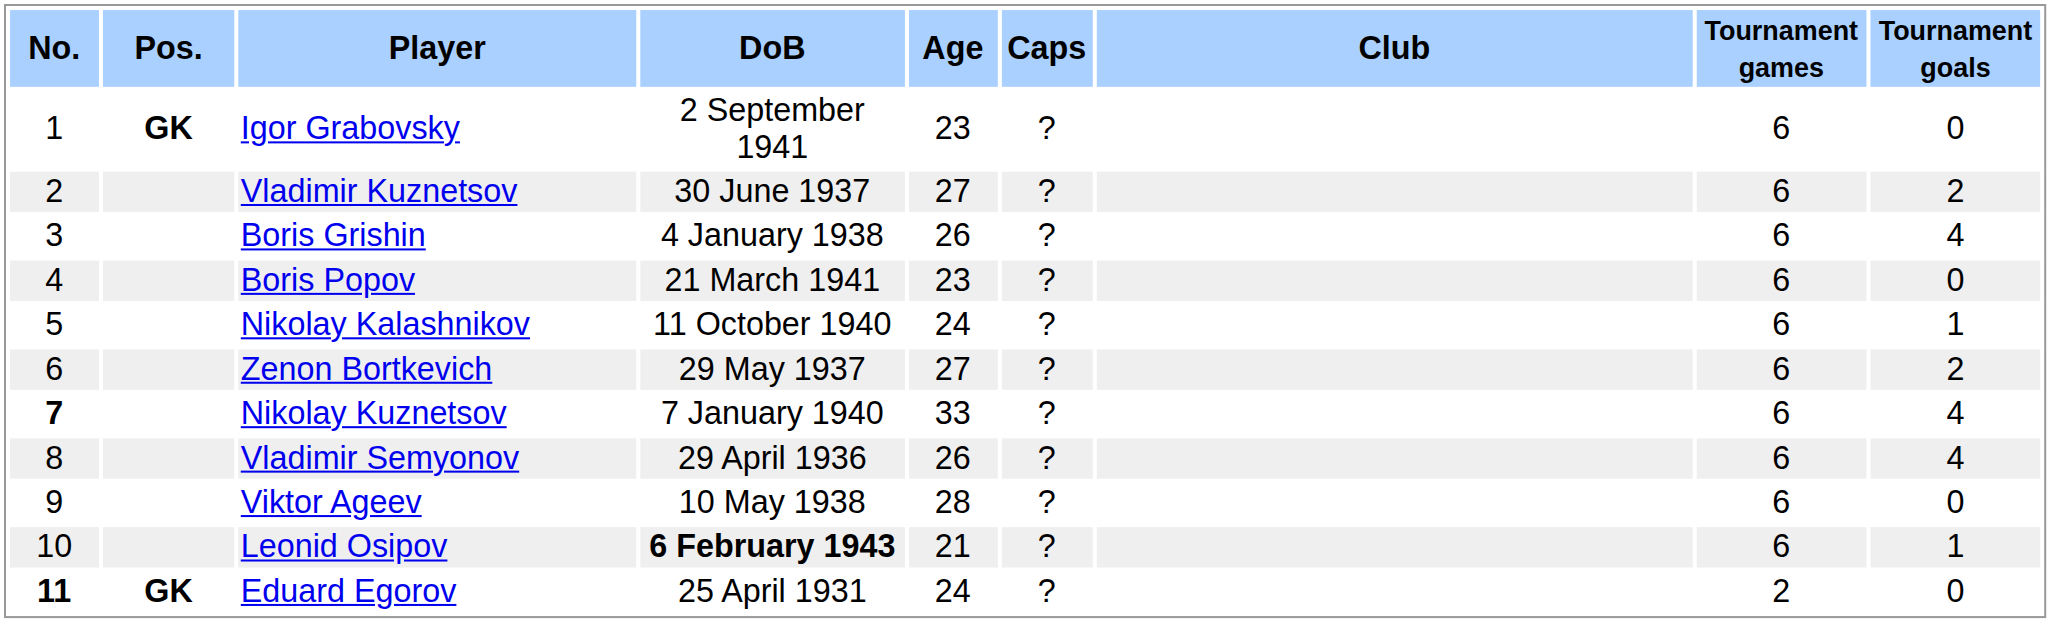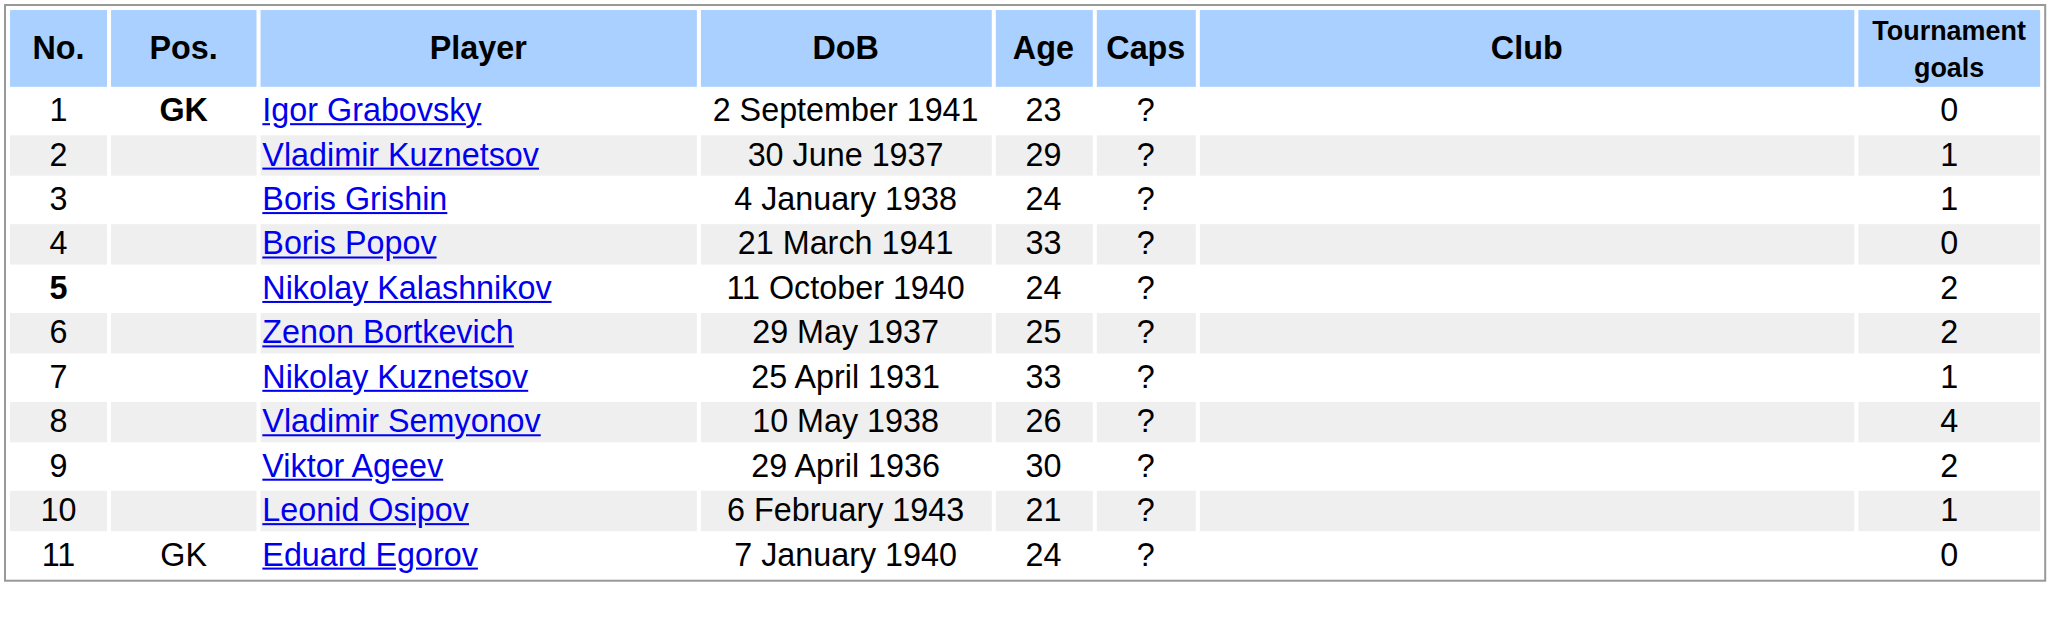 <table border="0" width="80%" style="border: 1px solid #999; background-color:#FFFFFF; text-align:center">
 <tr align="center" bgcolor="#AAD0FF">
 <th width=4%>No.</th>
 <th width=6%>Pos.</th>
 <th width=18%>Player</th>
 <th width=12%>DoB</th>
 <th width=4%>Age</th>
 <th width=4%>Caps</th>
 <th width=27%>Club</th>
-<th width=6%><small>Tournament<br>games</small></th>
 <th width=6%><small>Tournament<br>goals</small></th>
 </tr>
 <tr>
 <td>1</td>
 <td><strong>GK</strong></td>
 <td align="left"><a href='#'>Igor Grabovsky</a></td>
 <td>2 September 1941</td>
 <td>23</td>
 <td>?</td>
 <td align="left"></td>
-<td>6</td>
 <td>0</td>
 </tr>
 <tr bgcolor="#EFEFEF">
 <td>2</td>
 <td></td>
 <td align="left"><a href='#'>Vladimir Kuznetsov</a></td>
 <td>30 June 1937</td>
-<td>27</td>
+<td>29</td>
 <td>?</td>
 <td align="left"></td>
-<td>6</td>
-<td>2</td>
+<td>1</td>
 </tr>
 <tr>
 <td>3</td>
 <td></td>
 <td align="left"><a href='#'>Boris Grishin</a></td>
 <td>4 January 1938</td>
-<td>26</td>
+<td>24</td>
 <td>?</td>
 <td align="left"></td>
-<td>6</td>
-<td>4</td>
+<td>1</td>
 </tr>
 <tr bgcolor="#EFEFEF">
 <td>4</td>
 <td></td>
 <td align="left"><a href='#'>Boris Popov</a></td>
 <td>21 March 1941</td>
-<td>23</td>
+<td>33</td>
 <td>?</td>
 <td align="left"></td>
-<td>6</td>
 <td>0</td>
 </tr>
 <tr>
-<td>5</td>
+<td><strong>5</strong></td>
 <td></td>
 <td align="left"><a href='#'>Nikolay Kalashnikov</a></td>
 <td>11 October 1940</td>
 <td>24</td>
 <td>?</td>
 <td align="left"></td>
-<td>6</td>
-<td>1</td>
+<td>2</td>
 </tr>
 <tr bgcolor="#EFEFEF">
 <td>6</td>
 <td></td>
 <td align="left"><a href='#'>Zenon Bortkevich</a></td>
 <td>29 May 1937</td>
-<td>27</td>
+<td>25</td>
 <td>?</td>
 <td align="left"></td>
-<td>6</td>
 <td>2</td>
 </tr>
 <tr>
-<td><strong>7</strong></td>
+<td>7</td>
 <td></td>
 <td align="left"><a href='#'>Nikolay Kuznetsov</a></td>
-<td>7 January 1940</td>
+<td>25 April 1931</td>
 <td>33</td>
 <td>?</td>
 <td align="left"></td>
-<td>6</td>
-<td>4</td>
+<td>1</td>
 </tr>
 <tr bgcolor="#EFEFEF">
 <td>8</td>
 <td></td>
 <td align="left"><a href='#'>Vladimir Semyonov</a></td>
-<td>29 April 1936</td>
+<td>10 May 1938</td>
 <td>26</td>
 <td>?</td>
 <td align="left"></td>
-<td>6</td>
 <td>4</td>
 </tr>
 <tr>
 <td>9</td>
 <td></td>
 <td align="left"><a href='#'>Viktor Ageev</a></td>
-<td>10 May 1938</td>
-<td>28</td>
+<td>29 April 1936</td>
+<td>30</td>
 <td>?</td>
 <td align="left"></td>
-<td>6</td>
-<td>0</td>
+<td>2</td>
 </tr>
 <tr bgcolor="#EFEFEF">
 <td>10</td>
 <td></td>
 <td align="left"><a href='#'>Leonid Osipov</a></td>
-<td><strong>6 February 1943</strong></td>
+<td>6 February 1943</td>
 <td>21</td>
 <td>?</td>
 <td align="left"></td>
-<td>6</td>
 <td>1</td>
 </tr>
 <tr>
-<td><strong>11</strong></td>
-<td><strong>GK</strong></td>
+<td>11</td>
+<td>GK</td>
 <td align="left"><a href='#'>Eduard Egorov</a></td>
-<td>25 April 1931</td>
+<td>7 January 1940</td>
 <td>24</td>
 <td>?</td>
 <td align="left"></td>
-<td>2</td>
 <td>0</td>
 </tr>
 </table>
